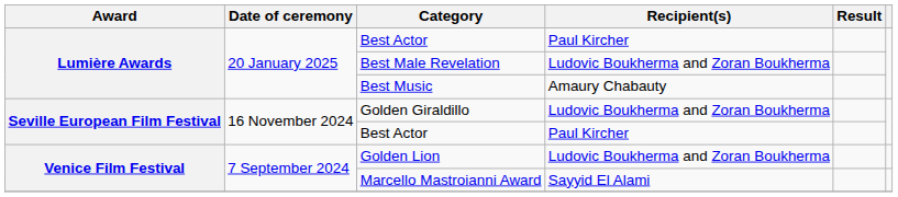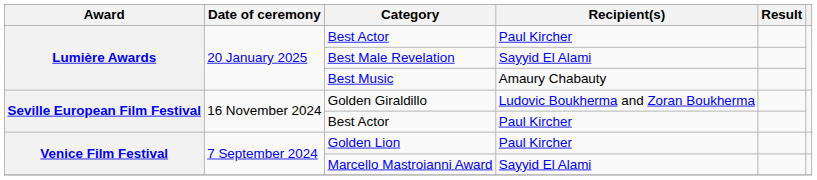 <table class="wikitable sortable plainrowheaders">
 <tr>
 <th scope="col">Award</th>
 <th scope="col">Date of ceremony</th>
 <th scope="col">Category</th>
 <th scope="col">Recipient(s)</th>
 <th scope="col">Result</th>
 <th scope="col" class="unsortable"></th>
 </tr>
 <tr>
 <th rowspan="3" scope="row"><a href='#'>Lumière Awards</a></th>
 <td rowspan="3"><a href='#'>20 January 2025</a></td>
 <td><a href='#'>Best Actor</a></td>
 <td><a href='#'>Paul Kircher</a></td>
 <td></td>
 <td align="center" rowspan="3"></td>
 </tr>
 <tr>
 <td><a href='#'>Best Male Revelation</a></td>
-<td><a href='#'>Ludovic Boukherma</a> and <a href='#'>Zoran Boukherma</a></td>
+<td><a href='#'>Sayyid El Alami</a></td>
 <td></td>
 </tr>
 <tr>
 <td><a href='#'>Best Music</a></td>
 <td>Amaury Chabauty</td>
 <td></td>
 </tr>
 <tr>
 <th rowspan="2" scope="row"><a href='#'>Seville European Film Festival</a></th>
 <td rowspan="2">16 November 2024</td>
 <td>Golden Giraldillo</td>
 <td><a href='#'>Ludovic Boukherma</a> and <a href='#'>Zoran Boukherma</a></td>
 <td></td>
 <td rowspan="2" align="center"></td>
 </tr>
 <tr>
 <td>Best Actor</td>
 <td><a href='#'>Paul Kircher</a></td>
 <td></td>
 </tr>
 <tr>
 <th rowspan="2" scope="row"><a href='#'>Venice Film Festival</a></th>
 <td rowspan="2"><a href='#'>7 September 2024</a></td>
 <td><a href='#'>Golden Lion</a></td>
-<td><a href='#'>Ludovic Boukherma</a> and <a href='#'>Zoran Boukherma</a></td>
+<td><a href='#'>Paul Kircher</a></td>
 <td></td>
 <td align="center"></td>
 </tr>
 <tr>
 <td><a href='#'>Marcello Mastroianni Award</a></td>
 <td><a href='#'>Sayyid El Alami</a></td>
 <td></td>
 <td align="center"></td>
 </tr>
 <tr>
 </tr>
 </table>
